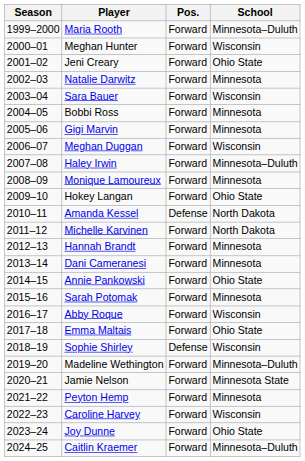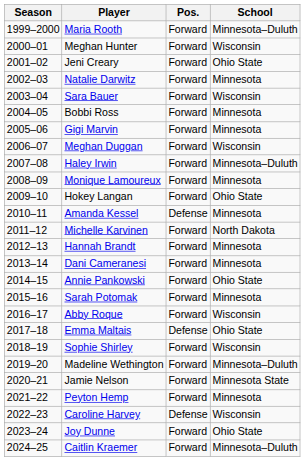 <table class="wikitable sortable">
 <tr>
 <th>Season</th>
 <th>Player</th>
 <th>Pos.</th>
 <th>School</th>
 </tr>
 <tr>
 <td>1999–2000</td>
 <td><a href='#'>Maria Rooth</a></td>
 <td>Forward</td>
 <td>Minnesota–Duluth</td>
 </tr>
 <tr>
 <td>2000–01</td>
 <td>Meghan Hunter</td>
 <td>Forward</td>
 <td>Wisconsin</td>
 </tr>
 <tr>
 <td>2001–02</td>
 <td>Jeni Creary</td>
 <td>Forward</td>
 <td>Ohio State</td>
 </tr>
 <tr>
 <td>2002–03</td>
 <td><a href='#'>Natalie Darwitz</a></td>
 <td>Forward</td>
 <td>Minnesota</td>
 </tr>
 <tr>
 <td>2003–04</td>
 <td><a href='#'>Sara Bauer</a></td>
 <td>Forward</td>
 <td>Wisconsin</td>
 </tr>
 <tr>
 <td>2004–05</td>
 <td>Bobbi Ross</td>
 <td>Forward</td>
 <td>Minnesota</td>
 </tr>
 <tr>
 <td>2005–06</td>
 <td><a href='#'>Gigi Marvin</a></td>
 <td>Forward</td>
 <td>Minnesota</td>
 </tr>
 <tr>
 <td>2006–07</td>
 <td><a href='#'>Meghan Duggan</a></td>
 <td>Forward</td>
 <td>Wisconsin</td>
 </tr>
 <tr>
 <td>2007–08</td>
 <td><a href='#'>Haley Irwin</a></td>
 <td>Forward</td>
 <td>Minnesota–Duluth</td>
 </tr>
 <tr>
 <td>2008–09</td>
 <td><a href='#'>Monique Lamoureux</a></td>
 <td>Forward</td>
 <td>Minnesota</td>
 </tr>
 <tr>
 <td>2009–10</td>
 <td>Hokey Langan</td>
 <td>Forward</td>
 <td>Ohio State</td>
 </tr>
 <tr>
 <td>2010–11</td>
 <td><a href='#'>Amanda Kessel</a></td>
 <td>Defense</td>
-<td>North Dakota</td>
+<td>Minnesota</td>
 </tr>
 <tr>
 <td>2011–12</td>
 <td><a href='#'>Michelle Karvinen</a></td>
 <td>Forward</td>
 <td>North Dakota</td>
 </tr>
 <tr>
 <td>2012–13</td>
 <td><a href='#'>Hannah Brandt</a></td>
 <td>Forward</td>
 <td>Minnesota</td>
 </tr>
 <tr>
 <td>2013–14</td>
 <td><a href='#'>Dani Cameranesi</a></td>
 <td>Forward</td>
 <td>Minnesota</td>
 </tr>
 <tr>
 <td>2014–15</td>
 <td><a href='#'>Annie Pankowski</a></td>
 <td>Forward</td>
 <td>Ohio State</td>
 </tr>
 <tr>
 <td>2015–16</td>
 <td><a href='#'>Sarah Potomak</a></td>
 <td>Forward</td>
 <td>Minnesota</td>
 </tr>
 <tr>
 <td>2016–17</td>
 <td><a href='#'>Abby Roque</a></td>
 <td>Forward</td>
 <td>Wisconsin</td>
 </tr>
 <tr>
 <td>2017–18</td>
 <td><a href='#'>Emma Maltais</a></td>
-<td>Forward</td>
+<td>Defense</td>
 <td>Ohio State</td>
 </tr>
 <tr>
 <td>2018–19</td>
 <td><a href='#'>Sophie Shirley</a></td>
-<td>Defense</td>
+<td>Forward</td>
 <td>Wisconsin</td>
 </tr>
 <tr>
 <td>2019–20</td>
 <td>Madeline Wethington</td>
 <td>Forward</td>
 <td>Minnesota–Duluth</td>
 </tr>
 <tr>
 <td>2020–21</td>
 <td>Jamie Nelson</td>
 <td>Forward</td>
 <td>Minnesota State</td>
 </tr>
 <tr>
 <td>2021–22</td>
 <td><a href='#'>Peyton Hemp</a></td>
 <td>Forward</td>
 <td>Minnesota</td>
 </tr>
 <tr>
 <td>2022–23</td>
 <td><a href='#'>Caroline Harvey</a></td>
-<td>Forward</td>
+<td>Defense</td>
 <td>Wisconsin</td>
 </tr>
 <tr>
 <td>2023–24</td>
 <td><a href='#'>Joy Dunne</a></td>
 <td>Forward</td>
 <td>Ohio State</td>
 </tr>
 <tr>
 <td>2024–25</td>
 <td><a href='#'>Caitlin Kraemer</a></td>
 <td>Forward</td>
 <td>Minnesota–Duluth</td>
 </tr>
 </table>
